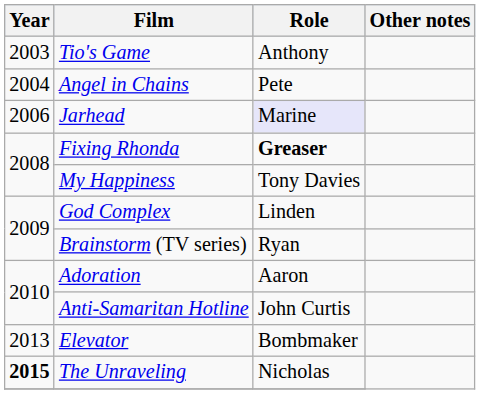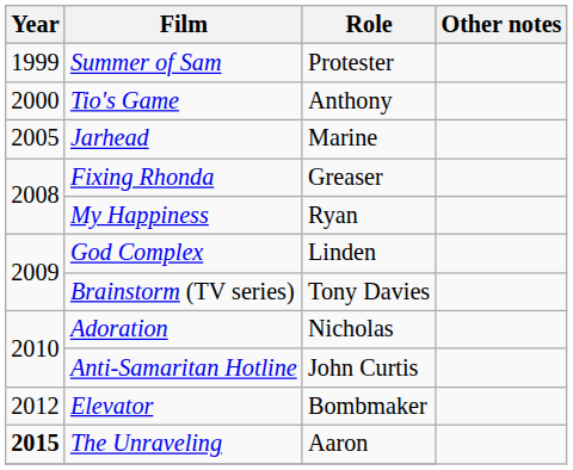 <table class="wikitable">
 <tr style="background:#B0C4DE;">
 <th>Year</th>
 <th>Film</th>
 <th>Role</th>
 <th>Other notes</th>
 </tr>
 <tr>
-<td rowspan="1">2003</td>
+<td>1999</td>
+<td><em><a href='#'>Summer of Sam</a></em></td>
+<td>Protester</td>
+<td></td>
+</tr>
+<tr>
+<td rowspan="1">2000</td>
 <td><em><a href='#'>Tio's Game</a></em></td>
 <td>Anthony</td>
 <td></td>
 </tr>
 <tr>
-<td>2004</td>
-<td><em><a href='#'>Angel in Chains</a></em></td>
-<td>Pete</td>
-<td></td>
-</tr>
-<tr>
-<td>2006</td>
+<td>2005</td>
 <td><em><a href='#'>Jarhead</a></em></td>
-<td style="background: lavender;">Marine</td>
+<td>Marine</td>
 <td></td>
 </tr>
 <tr>
 <td rowspan="2">2008</td>
 <td><em><a href='#'>Fixing Rhonda</a></em></td>
-<td><strong>Greaser</strong></td>
+<td>Greaser</td>
 <td></td>
 </tr>
 <tr>
 <td><em><a href='#'>My Happiness</a></em></td>
-<td>Tony Davies</td>
+<td>Ryan</td>
 <td></td>
 </tr>
 <tr>
 <td rowspan="2">2009</td>
 <td><em><a href='#'>God Complex</a></em></td>
 <td>Linden</td>
 <td></td>
 </tr>
 <tr>
 <td><em><a href='#'>Brainstorm</a></em> (TV series)</td>
-<td>Ryan</td>
+<td>Tony Davies</td>
 <td></td>
 </tr>
 <tr>
 <td rowspan="2">2010</td>
 <td><em><a href='#'>Adoration</a></em></td>
-<td>Aaron</td>
+<td>Nicholas</td>
 <td></td>
 </tr>
 <tr>
 <td><em><a href='#'>Anti-Samaritan Hotline</a></em></td>
 <td>John Curtis</td>
 <td></td>
 </tr>
 <tr>
-<td>2013</td>
+<td>2012</td>
 <td><em><a href='#'>Elevator</a></em></td>
 <td>Bombmaker</td>
 <td></td>
 </tr>
 <tr>
 <td><strong>2015</strong></td>
 <td><em><a href='#'>The Unraveling</a></em></td>
-<td>Nicholas</td>
+<td>Aaron</td>
 </tr>
 <tr>
 </tr>
 </table>
